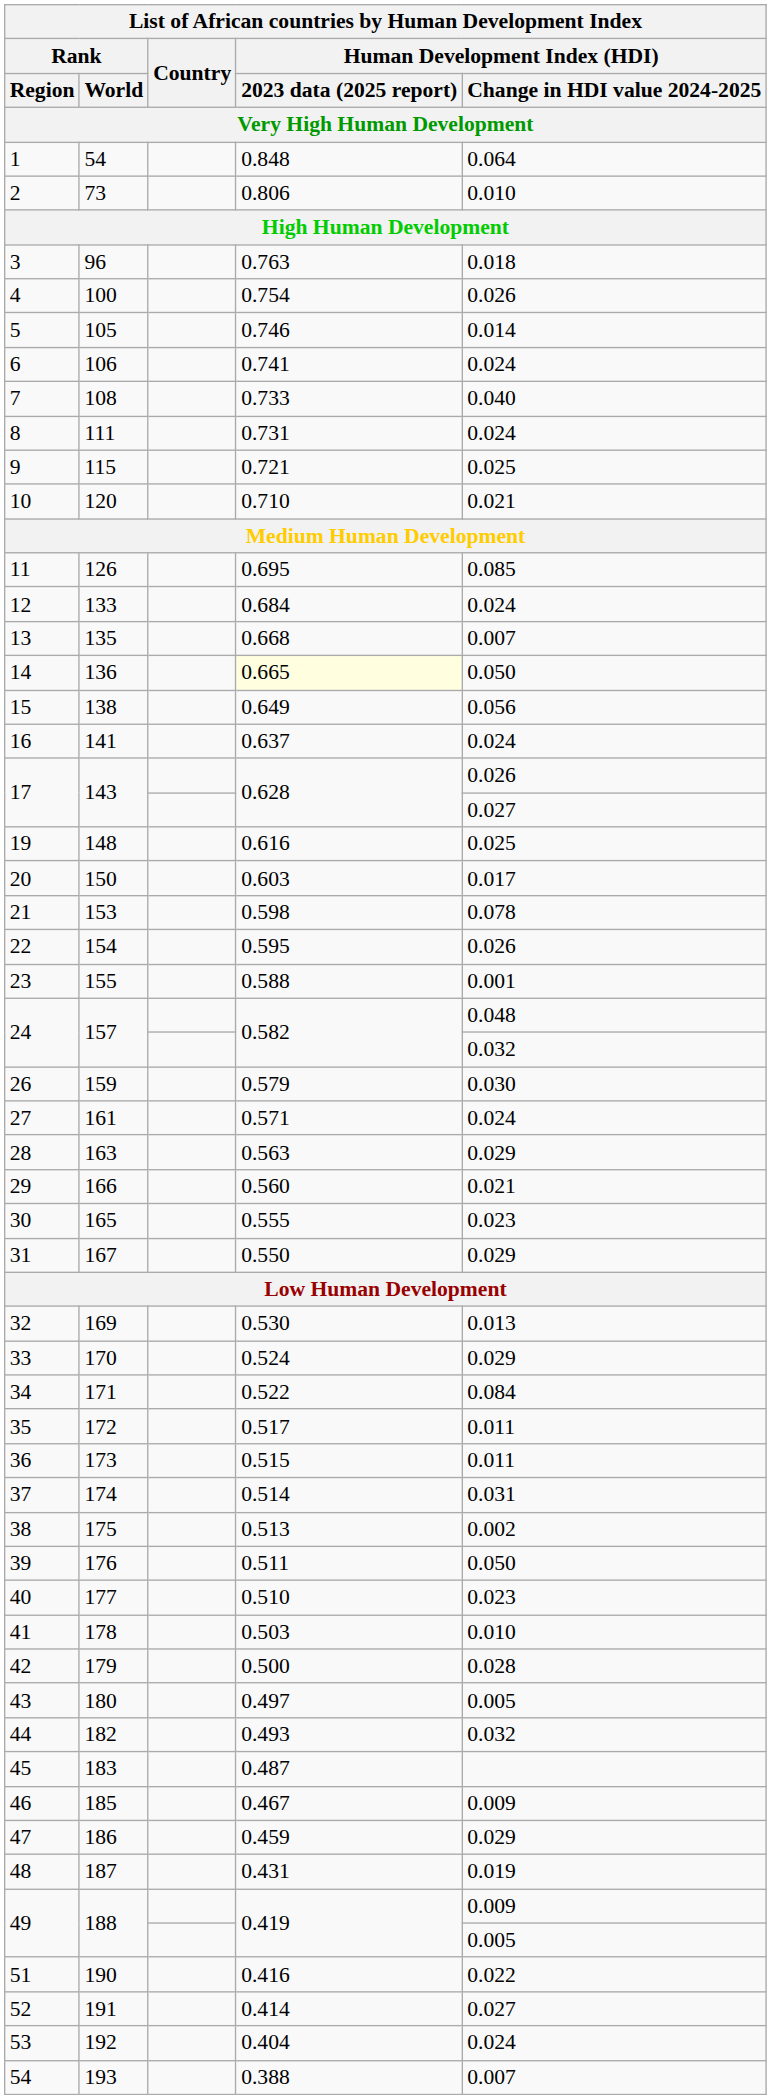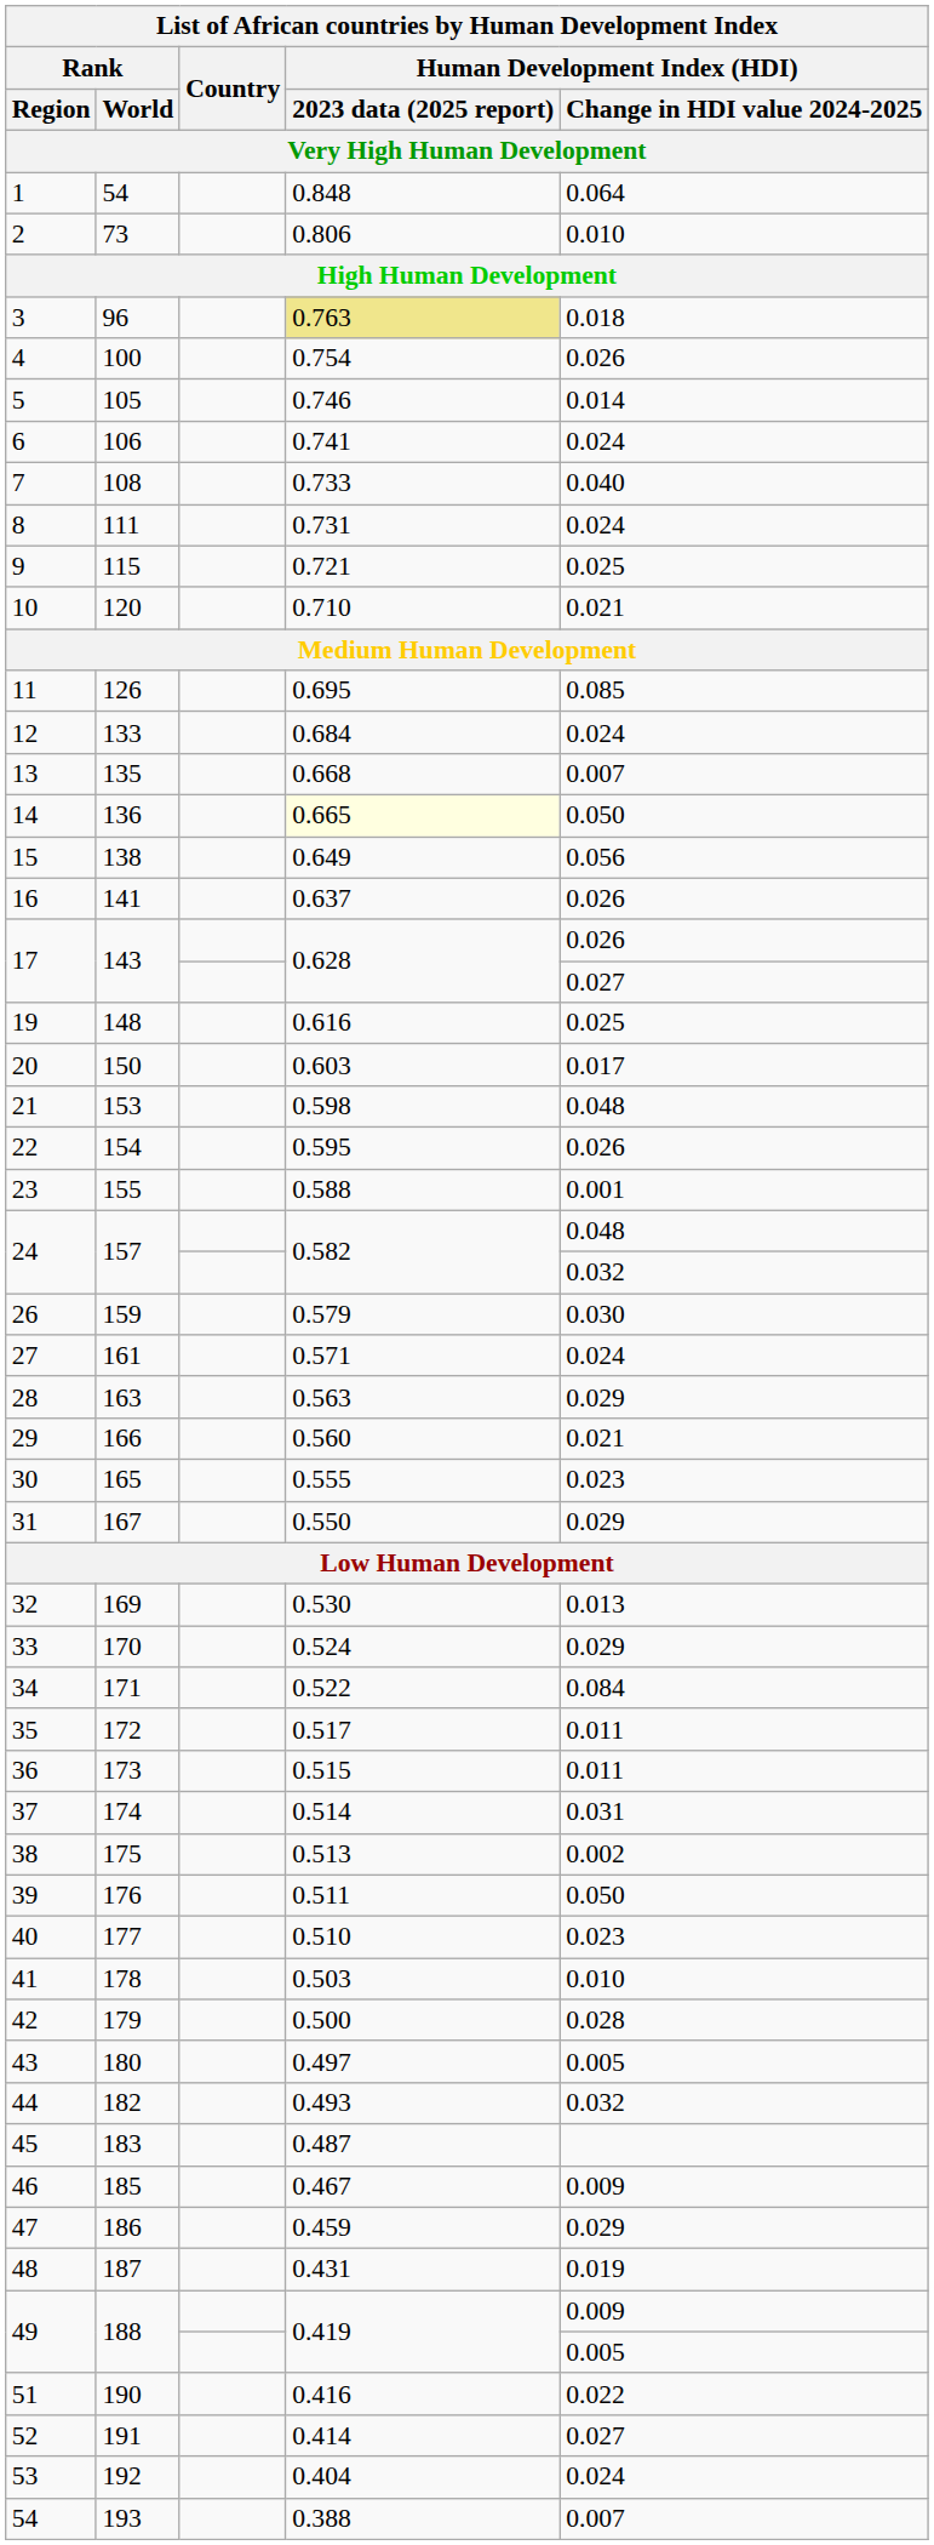 <table class="wikitable sortable">
 <tr>
 <th colspan="5">List of African countries by Human Development Index</th>
 </tr>
 <tr>
 <th colspan="2">Rank</th>
 <th rowspan="2">Country</th>
 <th colspan="2">Human Development Index (HDI)</th>
 </tr>
 <tr>
 <th>Region</th>
 <th>World</th>
 <th>2023 data (2025 report)</th>
 <th>Change in HDI value 2024-2025<br></th>
 </tr>
 <tr>
 <th colspan="5" style="color:#090;">Very High Human Development</th>
 </tr>
 <tr>
 <td>1</td>
 <td>54</td>
 <td></td>
 <td>0.848</td>
 <td> 0.064</td>
 </tr>
 <tr>
 <td>2</td>
 <td>73</td>
 <td></td>
 <td>0.806</td>
 <td> 0.010</td>
 </tr>
 <tr>
 <th colspan="5" style="color:#0c0;">High Human Development</th>
 </tr>
 <tr>
 <td>3</td>
 <td>96</td>
 <td></td>
-<td>0.763</td>
+<td style="background: khaki;">0.763</td>
 <td> 0.018</td>
 </tr>
 <tr>
 <td>4</td>
 <td>100</td>
 <td></td>
 <td>0.754</td>
 <td> 0.026</td>
 </tr>
 <tr>
 <td>5</td>
 <td>105</td>
 <td></td>
 <td>0.746</td>
 <td> 0.014</td>
 </tr>
 <tr>
 <td>6</td>
 <td>106</td>
 <td></td>
 <td>0.741</td>
 <td> 0.024</td>
 </tr>
 <tr>
 <td>7</td>
 <td>108</td>
 <td></td>
 <td>0.733</td>
 <td> 0.040</td>
 </tr>
 <tr>
 <td>8</td>
 <td>111</td>
 <td></td>
 <td>0.731</td>
 <td> 0.024</td>
 </tr>
 <tr>
 <td>9</td>
 <td>115</td>
 <td></td>
 <td>0.721</td>
 <td> 0.025</td>
 </tr>
 <tr>
 <td>10</td>
 <td>120</td>
 <td></td>
 <td>0.710</td>
 <td> 0.021</td>
 </tr>
 <tr>
 <th colspan="5" style="color:#fc0;">Medium Human Development</th>
 </tr>
 <tr>
 <td>11</td>
 <td>126</td>
 <td></td>
 <td>0.695</td>
 <td> 0.085</td>
 </tr>
 <tr>
 <td>12</td>
 <td>133</td>
 <td></td>
 <td>0.684</td>
 <td> 0.024</td>
 </tr>
 <tr>
 <td>13</td>
 <td>135</td>
 <td></td>
 <td>0.668</td>
 <td> 0.007</td>
 </tr>
 <tr>
 <td>14</td>
 <td>136</td>
 <td></td>
 <td style="background: lightyellow;">0.665</td>
 <td> 0.050</td>
 </tr>
 <tr>
 <td>15</td>
 <td>138</td>
 <td></td>
 <td>0.649</td>
 <td> 0.056</td>
 </tr>
 <tr>
 <td>16</td>
 <td>141</td>
 <td></td>
 <td>0.637</td>
-<td> 0.024</td>
+<td> 0.026</td>
 </tr>
 <tr>
 <td rowspan="2">17</td>
 <td rowspan="2">143</td>
 <td></td>
 <td rowspan="2">0.628</td>
 <td> 0.026</td>
 </tr>
 <tr>
 <td></td>
 <td> 0.027</td>
 </tr>
 <tr>
 <td>19</td>
 <td>148</td>
 <td></td>
 <td>0.616</td>
 <td> 0.025</td>
 </tr>
 <tr>
 <td>20</td>
 <td>150</td>
 <td></td>
 <td>0.603</td>
 <td> 0.017</td>
 </tr>
 <tr>
 <td>21</td>
 <td>153</td>
 <td></td>
 <td>0.598</td>
-<td> 0.078</td>
+<td> 0.048</td>
 </tr>
 <tr>
 <td>22</td>
 <td>154</td>
 <td></td>
 <td>0.595</td>
 <td> 0.026</td>
 </tr>
 <tr>
 <td>23</td>
 <td>155</td>
 <td></td>
 <td>0.588</td>
 <td> 0.001</td>
 </tr>
 <tr>
 <td rowspan="2">24</td>
 <td rowspan="2">157</td>
 <td></td>
 <td rowspan="2">0.582</td>
 <td> 0.048</td>
 </tr>
 <tr>
 <td></td>
 <td> 0.032</td>
 </tr>
 <tr>
 <td>26</td>
 <td>159</td>
 <td></td>
 <td>0.579</td>
 <td> 0.030</td>
 </tr>
 <tr>
 <td>27</td>
 <td>161</td>
 <td></td>
 <td>0.571</td>
 <td> 0.024</td>
 </tr>
 <tr>
 <td>28</td>
 <td>163</td>
 <td></td>
 <td>0.563</td>
 <td> 0.029</td>
 </tr>
 <tr>
 <td>29</td>
 <td>166</td>
 <td></td>
 <td>0.560</td>
 <td> 0.021</td>
 </tr>
 <tr>
 <td>30</td>
 <td>165</td>
 <td></td>
 <td>0.555</td>
 <td> 0.023</td>
 </tr>
 <tr>
 <td>31</td>
 <td>167</td>
 <td></td>
 <td>0.550</td>
 <td> 0.029</td>
 </tr>
 <tr>
 <th colspan="5" style="color:#900;">Low Human Development</th>
 </tr>
 <tr>
 <td>32</td>
 <td>169</td>
 <td></td>
 <td>0.530</td>
 <td> 0.013</td>
 </tr>
 <tr>
 <td>33</td>
 <td>170</td>
 <td></td>
 <td>0.524</td>
 <td> 0.029</td>
 </tr>
 <tr>
 <td>34</td>
 <td>171</td>
 <td></td>
 <td>0.522</td>
 <td> 0.084</td>
 </tr>
 <tr>
 <td>35</td>
 <td>172</td>
 <td></td>
 <td>0.517</td>
 <td> 0.011</td>
 </tr>
 <tr>
 <td>36</td>
 <td>173</td>
 <td></td>
 <td>0.515</td>
 <td> 0.011</td>
 </tr>
 <tr>
 <td>37</td>
 <td>174</td>
 <td></td>
 <td>0.514</td>
 <td> 0.031</td>
 </tr>
 <tr>
 <td>38</td>
 <td>175</td>
 <td></td>
 <td>0.513</td>
 <td> 0.002</td>
 </tr>
 <tr>
 <td>39</td>
 <td>176</td>
 <td></td>
 <td>0.511</td>
 <td> 0.050</td>
 </tr>
 <tr>
 <td>40</td>
 <td>177</td>
 <td></td>
 <td>0.510</td>
 <td> 0.023</td>
 </tr>
 <tr>
 <td>41</td>
 <td>178</td>
 <td></td>
 <td>0.503</td>
 <td> 0.010</td>
 </tr>
 <tr>
 <td>42</td>
 <td>179</td>
 <td></td>
 <td>0.500</td>
 <td> 0.028</td>
 </tr>
 <tr>
 <td>43</td>
 <td>180</td>
 <td></td>
 <td>0.497</td>
 <td> 0.005</td>
 </tr>
 <tr>
 <td>44</td>
 <td>182</td>
 <td></td>
 <td>0.493</td>
 <td> 0.032</td>
 </tr>
 <tr>
 <td>45</td>
 <td>183</td>
 <td></td>
 <td>0.487</td>
 <td></td>
 </tr>
 <tr>
 <td>46</td>
 <td>185</td>
 <td></td>
 <td>0.467</td>
 <td> 0.009</td>
 </tr>
 <tr>
 <td>47</td>
 <td>186</td>
 <td></td>
 <td>0.459</td>
 <td> 0.029</td>
 </tr>
 <tr>
 <td>48</td>
 <td>187</td>
 <td></td>
 <td>0.431</td>
 <td> 0.019</td>
 </tr>
 <tr>
 <td rowspan="2">49</td>
 <td rowspan="2">188</td>
 <td></td>
 <td rowspan="2">0.419</td>
 <td> 0.009</td>
 </tr>
 <tr>
 <td></td>
 <td> 0.005</td>
 </tr>
 <tr>
 <td>51</td>
 <td>190</td>
 <td></td>
 <td>0.416</td>
 <td> 0.022</td>
 </tr>
 <tr>
 <td>52</td>
 <td>191</td>
 <td></td>
 <td>0.414</td>
 <td> 0.027</td>
 </tr>
 <tr>
 <td>53</td>
 <td>192</td>
 <td></td>
 <td>0.404</td>
 <td> 0.024</td>
 </tr>
 <tr>
 <td>54</td>
 <td>193</td>
 <td></td>
 <td>0.388</td>
 <td> 0.007</td>
 </tr>
 </table>
